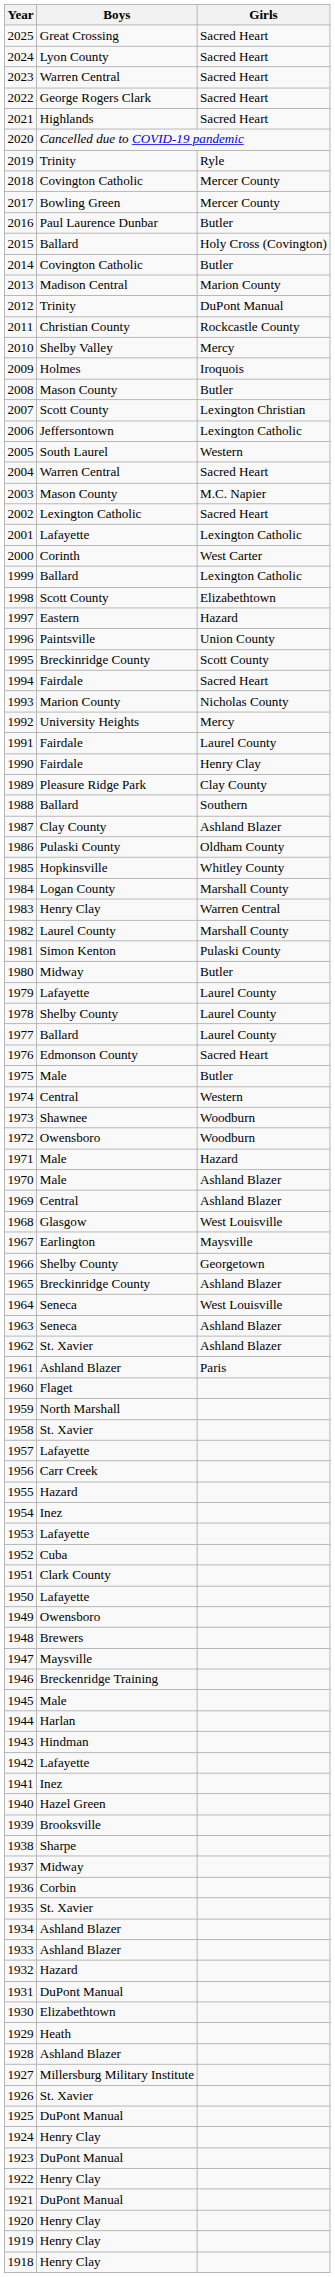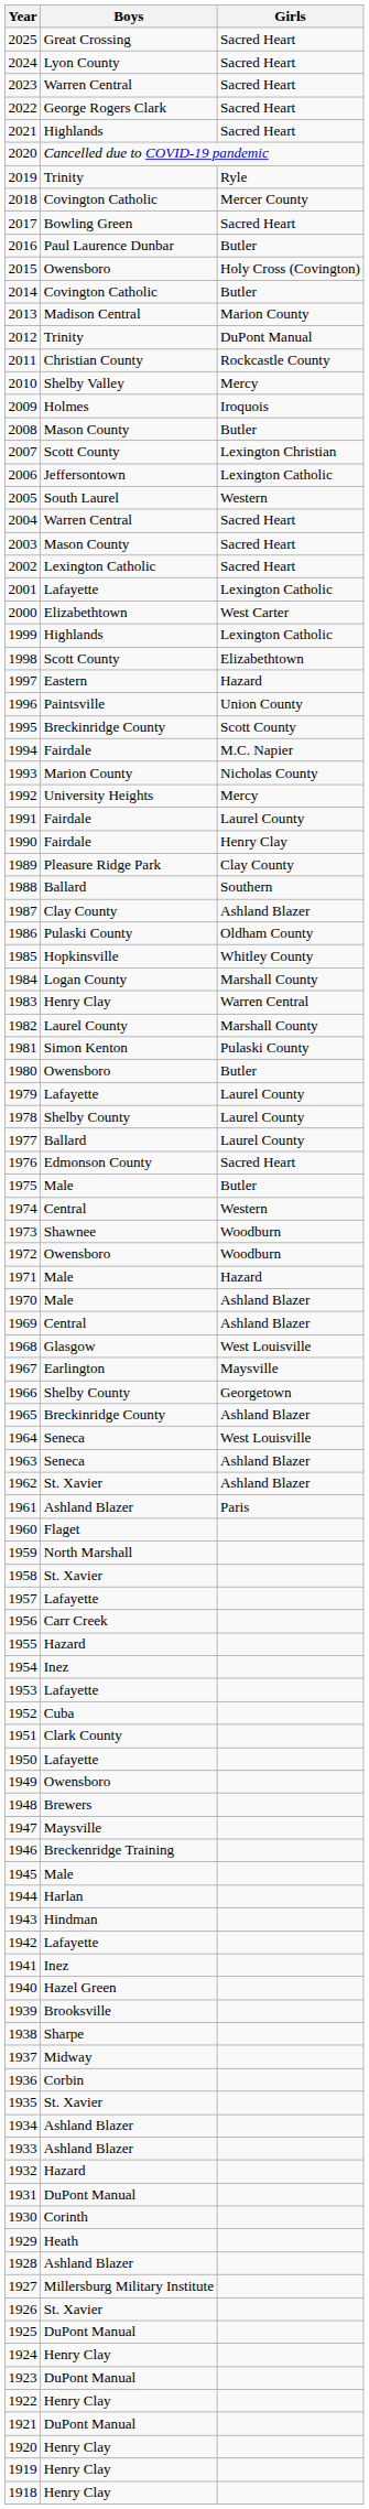 <table class="wikitable">
 <tr>
 <th>Year</th>
 <th>Boys</th>
 <th>Girls</th>
 </tr>
 <tr>
 <td>2025</td>
 <td>Great Crossing</td>
 <td>Sacred Heart</td>
 </tr>
 <tr>
 <td>2024</td>
 <td>Lyon County</td>
 <td>Sacred Heart</td>
 </tr>
 <tr>
 <td>2023</td>
 <td>Warren Central</td>
 <td>Sacred Heart</td>
 </tr>
 <tr>
 <td>2022</td>
 <td>George Rogers Clark</td>
 <td>Sacred Heart</td>
 </tr>
 <tr>
 <td>2021</td>
 <td>Highlands</td>
 <td>Sacred Heart</td>
 </tr>
 <tr>
 <td>2020</td>
 <td colspan="2"><em>Cancelled due to <a href='#'>COVID-19 pandemic</a></em></td>
 </tr>
 <tr>
 <td>2019</td>
 <td>Trinity</td>
 <td>Ryle</td>
 </tr>
 <tr>
 <td>2018</td>
 <td>Covington Catholic</td>
 <td>Mercer County</td>
 </tr>
 <tr>
 <td>2017</td>
 <td>Bowling Green</td>
-<td>Mercer County</td>
+<td>Sacred Heart</td>
 </tr>
 <tr>
 <td>2016</td>
 <td>Paul Laurence Dunbar</td>
 <td>Butler</td>
 </tr>
 <tr>
 <td>2015</td>
-<td>Ballard</td>
+<td>Owensboro</td>
 <td>Holy Cross (Covington)</td>
 </tr>
 <tr>
 <td>2014</td>
 <td>Covington Catholic</td>
 <td>Butler</td>
 </tr>
 <tr>
 <td>2013</td>
 <td>Madison Central</td>
 <td>Marion County</td>
 </tr>
 <tr>
 <td>2012</td>
 <td>Trinity</td>
 <td>DuPont Manual</td>
 </tr>
 <tr>
 <td>2011</td>
 <td>Christian County</td>
 <td>Rockcastle County</td>
 </tr>
 <tr>
 <td>2010</td>
 <td>Shelby Valley</td>
 <td>Mercy</td>
 </tr>
 <tr>
 <td>2009</td>
 <td>Holmes</td>
 <td>Iroquois</td>
 </tr>
 <tr>
 <td>2008</td>
 <td>Mason County</td>
 <td>Butler</td>
 </tr>
 <tr>
 <td>2007</td>
 <td>Scott County</td>
 <td>Lexington Christian</td>
 </tr>
 <tr>
 <td>2006</td>
 <td>Jeffersontown</td>
 <td>Lexington Catholic</td>
 </tr>
 <tr>
 <td>2005</td>
 <td>South Laurel</td>
 <td>Western</td>
 </tr>
 <tr>
 <td>2004</td>
 <td>Warren Central</td>
 <td>Sacred Heart</td>
 </tr>
 <tr>
 <td>2003</td>
 <td>Mason County</td>
-<td>M.C. Napier</td>
+<td>Sacred Heart</td>
 </tr>
 <tr>
 <td>2002</td>
 <td>Lexington Catholic</td>
 <td>Sacred Heart</td>
 </tr>
 <tr>
 <td>2001</td>
 <td>Lafayette</td>
 <td>Lexington Catholic</td>
 </tr>
 <tr>
 <td>2000</td>
-<td>Corinth</td>
+<td>Elizabethtown</td>
 <td>West Carter</td>
 </tr>
 <tr>
 <td>1999</td>
-<td>Ballard</td>
+<td>Highlands</td>
 <td>Lexington Catholic</td>
 </tr>
 <tr>
 <td>1998</td>
 <td>Scott County</td>
 <td>Elizabethtown</td>
 </tr>
 <tr>
 <td>1997</td>
 <td>Eastern</td>
 <td>Hazard</td>
 </tr>
 <tr>
 <td>1996</td>
 <td>Paintsville</td>
 <td>Union County</td>
 </tr>
 <tr>
 <td>1995</td>
 <td>Breckinridge County</td>
 <td>Scott County</td>
 </tr>
 <tr>
 <td>1994</td>
 <td>Fairdale</td>
-<td>Sacred Heart</td>
+<td>M.C. Napier</td>
 </tr>
 <tr>
 <td>1993</td>
 <td>Marion County</td>
 <td>Nicholas County</td>
 </tr>
 <tr>
 <td>1992</td>
 <td>University Heights</td>
 <td>Mercy</td>
 </tr>
 <tr>
 <td>1991</td>
 <td>Fairdale</td>
 <td>Laurel County</td>
 </tr>
 <tr>
 <td>1990</td>
 <td>Fairdale</td>
 <td>Henry Clay</td>
 </tr>
 <tr>
 <td>1989</td>
 <td>Pleasure Ridge Park</td>
 <td>Clay County</td>
 </tr>
 <tr>
 <td>1988</td>
 <td>Ballard</td>
 <td>Southern</td>
 </tr>
 <tr>
 <td>1987</td>
 <td>Clay County</td>
 <td>Ashland Blazer</td>
 </tr>
 <tr>
 <td>1986</td>
 <td>Pulaski County</td>
 <td>Oldham County</td>
 </tr>
 <tr>
 <td>1985</td>
 <td>Hopkinsville</td>
 <td>Whitley County</td>
 </tr>
 <tr>
 <td>1984</td>
 <td>Logan County</td>
 <td>Marshall County</td>
 </tr>
 <tr>
 <td>1983</td>
 <td>Henry Clay</td>
 <td>Warren Central</td>
 </tr>
 <tr>
 <td>1982</td>
 <td>Laurel County</td>
 <td>Marshall County</td>
 </tr>
 <tr>
 <td>1981</td>
 <td>Simon Kenton</td>
 <td>Pulaski County</td>
 </tr>
 <tr>
 <td>1980</td>
-<td>Midway</td>
+<td>Owensboro</td>
 <td>Butler</td>
 </tr>
 <tr>
 <td>1979</td>
 <td>Lafayette</td>
 <td>Laurel County</td>
 </tr>
 <tr>
 <td>1978</td>
 <td>Shelby County</td>
 <td>Laurel County</td>
 </tr>
 <tr>
 <td>1977</td>
 <td>Ballard</td>
 <td>Laurel County</td>
 </tr>
 <tr>
 <td>1976</td>
 <td>Edmonson County</td>
 <td>Sacred Heart</td>
 </tr>
 <tr>
 <td>1975</td>
 <td>Male</td>
 <td>Butler</td>
 </tr>
 <tr>
 <td>1974</td>
 <td>Central</td>
 <td>Western</td>
 </tr>
 <tr>
 <td>1973</td>
 <td>Shawnee</td>
 <td>Woodburn</td>
 </tr>
 <tr>
 <td>1972</td>
 <td>Owensboro</td>
 <td>Woodburn</td>
 </tr>
 <tr>
 <td>1971</td>
 <td>Male</td>
 <td>Hazard</td>
 </tr>
 <tr>
 <td>1970</td>
 <td>Male</td>
 <td>Ashland Blazer</td>
 </tr>
 <tr>
 <td>1969</td>
 <td>Central</td>
 <td>Ashland Blazer</td>
 </tr>
 <tr>
 <td>1968</td>
 <td>Glasgow</td>
 <td>West Louisville</td>
 </tr>
 <tr>
 <td>1967</td>
 <td>Earlington</td>
 <td>Maysville</td>
 </tr>
 <tr>
 <td>1966</td>
 <td>Shelby County</td>
 <td>Georgetown</td>
 </tr>
 <tr>
 <td>1965</td>
 <td>Breckinridge County</td>
 <td>Ashland Blazer</td>
 </tr>
 <tr>
 <td>1964</td>
 <td>Seneca</td>
 <td>West Louisville</td>
 </tr>
 <tr>
 <td>1963</td>
 <td>Seneca</td>
 <td>Ashland Blazer</td>
 </tr>
 <tr>
 <td>1962</td>
 <td>St. Xavier</td>
 <td>Ashland Blazer</td>
 </tr>
 <tr>
 <td>1961</td>
 <td>Ashland Blazer</td>
 <td>Paris</td>
 </tr>
 <tr>
 <td>1960</td>
 <td>Flaget</td>
 <td></td>
 </tr>
 <tr>
 <td>1959</td>
 <td>North Marshall</td>
 <td></td>
 </tr>
 <tr>
 <td>1958</td>
 <td>St. Xavier</td>
 <td></td>
 </tr>
 <tr>
 <td>1957</td>
 <td>Lafayette</td>
 <td></td>
 </tr>
 <tr>
 <td>1956</td>
 <td>Carr Creek</td>
 <td></td>
 </tr>
 <tr>
 <td>1955</td>
 <td>Hazard</td>
 <td></td>
 </tr>
 <tr>
 <td>1954</td>
 <td>Inez</td>
 <td></td>
 </tr>
 <tr>
 <td>1953</td>
 <td>Lafayette</td>
 <td></td>
 </tr>
 <tr>
 <td>1952</td>
 <td>Cuba</td>
 <td></td>
 </tr>
 <tr>
 <td>1951</td>
 <td>Clark County</td>
 <td></td>
 </tr>
 <tr>
 <td>1950</td>
 <td>Lafayette</td>
 <td></td>
 </tr>
 <tr>
 <td>1949</td>
 <td>Owensboro</td>
 <td></td>
 </tr>
 <tr>
 <td>1948</td>
 <td>Brewers</td>
 <td></td>
 </tr>
 <tr>
 <td>1947</td>
 <td>Maysville</td>
 <td></td>
 </tr>
 <tr>
 <td>1946</td>
 <td>Breckenridge Training</td>
 <td></td>
 </tr>
 <tr>
 <td>1945</td>
 <td>Male</td>
 <td></td>
 </tr>
 <tr>
 <td>1944</td>
 <td>Harlan</td>
 <td></td>
 </tr>
 <tr>
 <td>1943</td>
 <td>Hindman</td>
 <td></td>
 </tr>
 <tr>
 <td>1942</td>
 <td>Lafayette</td>
 <td></td>
 </tr>
 <tr>
 <td>1941</td>
 <td>Inez</td>
 <td></td>
 </tr>
 <tr>
 <td>1940</td>
 <td>Hazel Green</td>
 <td></td>
 </tr>
 <tr>
 <td>1939</td>
 <td>Brooksville</td>
 <td></td>
 </tr>
 <tr>
 <td>1938</td>
 <td>Sharpe</td>
 <td></td>
 </tr>
 <tr>
 <td>1937</td>
 <td>Midway</td>
 <td></td>
 </tr>
 <tr>
 <td>1936</td>
 <td>Corbin</td>
 <td></td>
 </tr>
 <tr>
 <td>1935</td>
 <td>St. Xavier</td>
 <td></td>
 </tr>
 <tr>
 <td>1934</td>
 <td>Ashland Blazer</td>
 <td></td>
 </tr>
 <tr>
 <td>1933</td>
 <td>Ashland Blazer</td>
 <td></td>
 </tr>
 <tr>
 <td>1932</td>
 <td>Hazard</td>
 <td></td>
 </tr>
 <tr>
 <td>1931</td>
 <td>DuPont Manual</td>
 <td></td>
 </tr>
 <tr>
 <td>1930</td>
-<td>Elizabethtown</td>
+<td>Corinth</td>
 <td></td>
 </tr>
 <tr>
 <td>1929</td>
 <td>Heath</td>
 <td></td>
 </tr>
 <tr>
 <td>1928</td>
 <td>Ashland Blazer</td>
 <td></td>
 </tr>
 <tr>
 <td>1927</td>
 <td>Millersburg Military Institute</td>
 <td></td>
 </tr>
 <tr>
 <td>1926</td>
 <td>St. Xavier</td>
 <td></td>
 </tr>
 <tr>
 <td>1925</td>
 <td>DuPont Manual</td>
 <td></td>
 </tr>
 <tr>
 <td>1924</td>
 <td>Henry Clay</td>
 <td></td>
 </tr>
 <tr>
 <td>1923</td>
 <td>DuPont Manual</td>
 <td></td>
 </tr>
 <tr>
 <td>1922</td>
 <td>Henry Clay</td>
 <td></td>
 </tr>
 <tr>
 <td>1921</td>
 <td>DuPont Manual</td>
 <td></td>
 </tr>
 <tr>
 <td>1920</td>
 <td>Henry Clay</td>
 <td></td>
 </tr>
 <tr>
 <td>1919</td>
 <td>Henry Clay</td>
 <td></td>
 </tr>
 <tr>
 <td>1918</td>
 <td>Henry Clay</td>
 <td></td>
 </tr>
 </table>
